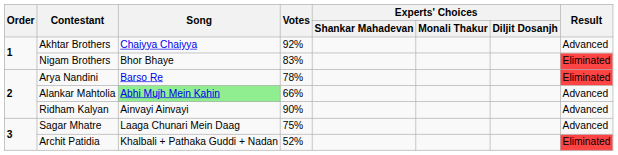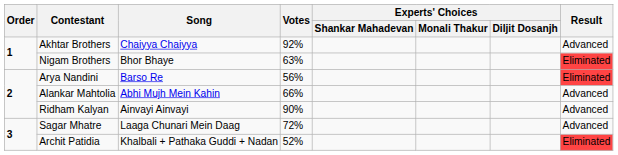 <table class="wikitable sortable mw-collapsible">
 <tr>
 <th rowspan="2">Order</th>
 <th rowspan="2">Contestant</th>
 <th rowspan="2">Song</th>
 <th rowspan="2">Votes</th>
 <th colspan="3">Experts' Choices</th>
 <th rowspan="2">Result</th>
 </tr>
 <tr>
 <th>Shankar Mahadevan</th>
 <th>Monali Thakur</th>
 <th>Diljit Dosanjh</th>
 </tr>
 <tr>
 <td rowspan="2"><strong>1</strong></td>
 <td>Akhtar Brothers</td>
 <td><a href='#'>Chaiyya Chaiyya</a></td>
 <td>92%</td>
 <td></td>
 <td></td>
 <td></td>
 <td>Advanced</td>
 </tr>
 <tr>
 <td>Nigam Brothers</td>
 <td>Bhor Bhaye</td>
-<td>83%</td>
+<td>63%</td>
 <td></td>
 <td></td>
 <td></td>
 <td bgcolor="#ff4444">Eliminated</td>
 </tr>
 <tr>
 <td rowspan="3"><strong>2</strong></td>
 <td>Arya Nandini</td>
 <td><a href='#'>Barso Re</a></td>
-<td>78%</td>
+<td>56%</td>
 <td></td>
 <td></td>
 <td></td>
 <td bgcolor="#ff4444">Eliminated</td>
 </tr>
 <tr>
 <td>Alankar Mahtolia</td>
-<td style="background: lightgreen;"><a href='#'>Abhi Mujh Mein Kahin</a></td>
+<td><a href='#'>Abhi Mujh Mein Kahin</a></td>
 <td>66%</td>
 <td></td>
 <td></td>
 <td></td>
 <td>Advanced</td>
 </tr>
 <tr>
 <td>Ridham Kalyan</td>
 <td>Ainvayi Ainvayi</td>
 <td>90%</td>
 <td></td>
 <td></td>
 <td></td>
 <td>Advanced</td>
 </tr>
 <tr>
 <td rowspan="2"><strong>3</strong></td>
 <td>Sagar Mhatre</td>
 <td>Laaga Chunari Mein Daag</td>
-<td>75%</td>
+<td>72%</td>
 <td></td>
 <td></td>
 <td></td>
 <td>Advanced</td>
 </tr>
 <tr>
 <td>Archit Patidia</td>
 <td>Khalbali + Pathaka Guddi + Nadan</td>
 <td>52%</td>
 <td></td>
 <td></td>
 <td></td>
 <td bgcolor="#ff4444">Eliminated</td>
 </tr>
 </table>
